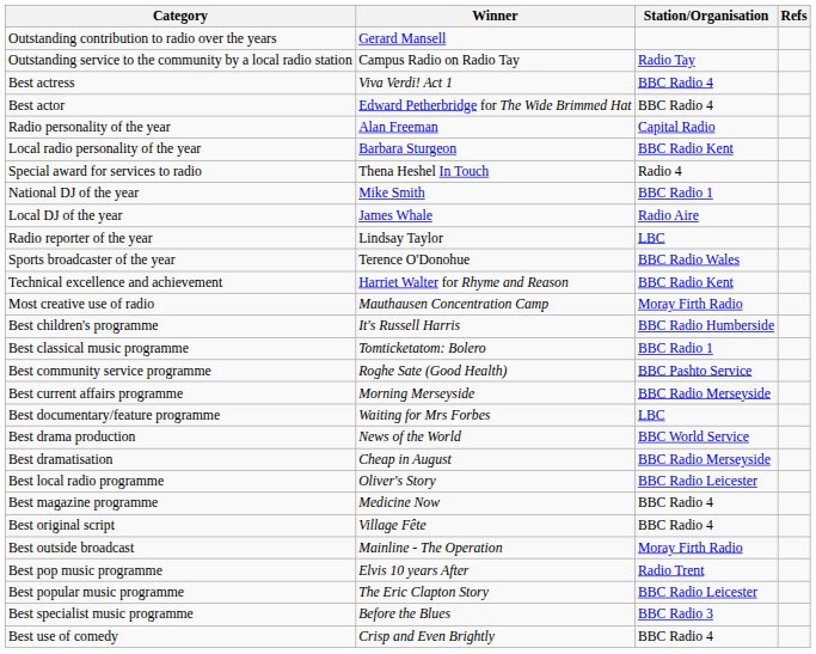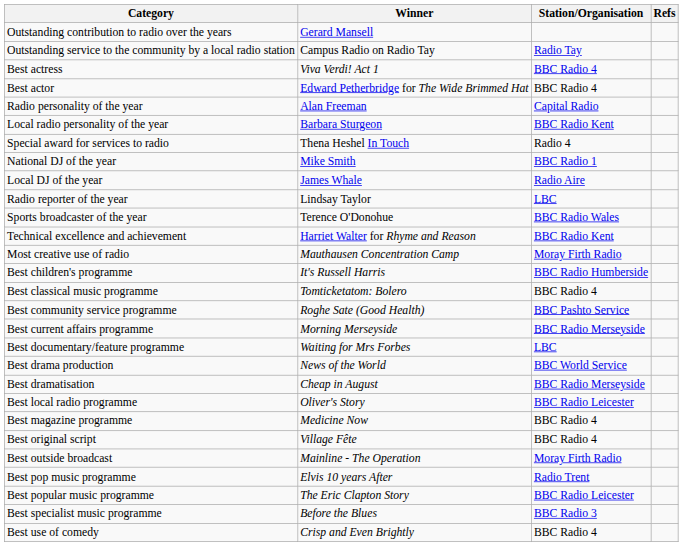 <table class="wikitable sortable">
 <tr>
 <th class=unsortable>Category</th>
 <th class=unsortable>Winner</th>
 <th>Station/Organisation</th>
 <th class=unsortable>Refs</th>
 </tr>
 <tr>
 <td>Outstanding contribution to radio over the years</td>
 <td><a href='#'>Gerard Mansell</a></td>
 <td></td>
 <td></td>
 </tr>
 <tr>
 <td>Outstanding service to the community by a local radio station</td>
 <td>Campus Radio on Radio Tay</td>
 <td><a href='#'>Radio Tay</a></td>
 <td></td>
 </tr>
 <tr>
 <td>Best actress</td>
 <td><em>Viva Verdi! Act 1</em></td>
 <td><a href='#'>BBC Radio 4</a></td>
 <td></td>
 </tr>
 <tr>
 <td>Best actor</td>
 <td><a href='#'>Edward Petherbridge</a> for <em>The Wide Brimmed Hat</em></td>
 <td>BBC Radio 4</td>
 <td></td>
 </tr>
 <tr>
 <td>Radio personality of the year</td>
 <td><a href='#'>Alan Freeman</a></td>
 <td><a href='#'>Capital Radio</a></td>
 <td></td>
 </tr>
 <tr>
 <td>Local radio personality of the year</td>
 <td><a href='#'>Barbara Sturgeon</a></td>
 <td><a href='#'>BBC Radio Kent</a></td>
 <td></td>
 </tr>
 <tr>
 <td>Special award for services to radio</td>
 <td>Thena Heshel <a href='#'>In Touch</a></td>
 <td>Radio 4</td>
 <td></td>
 </tr>
 <tr>
 <td>National DJ of the year</td>
 <td><a href='#'>Mike Smith</a></td>
 <td><a href='#'>BBC Radio 1</a></td>
 <td></td>
 </tr>
 <tr>
 <td>Local DJ of the year</td>
 <td><a href='#'>James Whale</a></td>
 <td><a href='#'>Radio Aire</a></td>
 <td></td>
 </tr>
 <tr>
 <td>Radio reporter of the year</td>
 <td>Lindsay Taylor</td>
 <td><a href='#'>LBC</a></td>
 <td></td>
 </tr>
 <tr>
 <td>Sports broadcaster of the year</td>
 <td>Terence O'Donohue</td>
 <td><a href='#'>BBC Radio Wales</a></td>
 <td></td>
 </tr>
 <tr>
 <td>Technical excellence and achievement</td>
 <td><a href='#'>Harriet Walter</a> for <em>Rhyme and Reason</em></td>
 <td><a href='#'>BBC Radio Kent</a></td>
 <td></td>
 </tr>
 <tr>
 <td>Most creative use of radio</td>
 <td><em>Mauthausen Concentration Camp</em></td>
 <td><a href='#'>Moray Firth Radio</a></td>
 <td></td>
 </tr>
 <tr>
 <td>Best children's programme</td>
 <td><em>It's Russell Harris</em></td>
 <td><a href='#'>BBC Radio Humberside</a></td>
 <td></td>
 </tr>
 <tr>
 <td>Best classical music programme</td>
 <td><em>Tomticketatom: Bolero</em></td>
-<td><a href='#'>BBC Radio 1</a></td>
+<td>BBC Radio 4</td>
 <td></td>
 </tr>
 <tr>
 <td>Best community service programme</td>
 <td><em>Roghe Sate (Good Health)</em></td>
 <td><a href='#'>BBC Pashto Service</a></td>
 <td></td>
 </tr>
 <tr>
 <td>Best current affairs programme</td>
 <td><em>Morning Merseyside</em></td>
 <td><a href='#'>BBC Radio Merseyside</a></td>
 <td></td>
 </tr>
 <tr>
 <td>Best documentary/feature programme</td>
 <td><em>Waiting for Mrs Forbes</em></td>
 <td><a href='#'>LBC</a></td>
 <td></td>
 </tr>
 <tr>
 <td>Best drama production</td>
 <td><em>News of the World</em></td>
 <td><a href='#'>BBC World Service</a></td>
 <td></td>
 </tr>
 <tr>
 <td>Best dramatisation</td>
 <td><em>Cheap in August</em></td>
 <td><a href='#'>BBC Radio Merseyside</a></td>
 <td></td>
 </tr>
 <tr>
 <td>Best local radio programme</td>
 <td><em>Oliver's Story</em></td>
 <td><a href='#'>BBC Radio Leicester</a></td>
 <td></td>
 </tr>
 <tr>
 <td>Best magazine programme</td>
 <td><em>Medicine Now</em></td>
 <td>BBC Radio 4</td>
 <td></td>
 </tr>
 <tr>
 <td>Best original script</td>
 <td><em>Village Fête</em></td>
 <td>BBC Radio 4</td>
 <td></td>
 </tr>
 <tr>
 <td>Best outside broadcast</td>
 <td><em>Mainline - The Operation</em></td>
 <td><a href='#'>Moray Firth Radio</a></td>
 <td></td>
 </tr>
 <tr>
 <td>Best pop music programme</td>
 <td><em>Elvis 10 years After</em></td>
 <td><a href='#'>Radio Trent</a></td>
 <td></td>
 </tr>
 <tr>
 <td>Best popular music programme</td>
 <td><em>The Eric Clapton Story</em></td>
 <td><a href='#'>BBC Radio Leicester</a></td>
 <td></td>
 </tr>
 <tr>
 <td>Best specialist music programme</td>
 <td><em>Before the Blues</em></td>
 <td><a href='#'>BBC Radio 3</a></td>
 <td></td>
 </tr>
 <tr>
 <td>Best use of comedy</td>
 <td><em>Crisp and Even Brightly</em></td>
 <td>BBC Radio 4</td>
 <td></td>
 </tr>
 </table>
